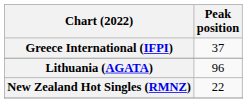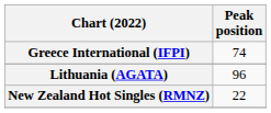 <table class="wikitable sortable plainrowheaders" style="text-align:center">
 <tr>
 <th scope="col">Chart (2022)</th>
 <th scope="col">Peak<br>position</th>
 </tr>
 <tr>
 <th scope="row">Greece International (<a href='#'>IFPI</a>)</th>
-<td>37</td>
+<td>74</td>
 </tr>
 <tr>
 </tr>
 <tr>
 <th scope="row">Lithuania (<a href='#'>AGATA</a>)</th>
 <td>96</td>
 </tr>
 <tr>
 <th scope="row">New Zealand Hot Singles (<a href='#'>RMNZ</a>)</th>
 <td>22</td>
 </tr>
 <tr>
 </tr>
 <tr>
 </tr>
 <tr>
 </tr>
 </table>
